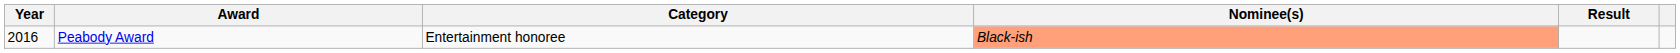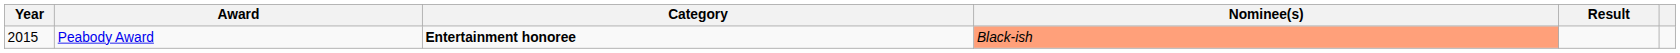 <table class="wikitable sortable" style="width:98%">
 <tr>
 <th scope="col" style="width:3%;">Year</th>
 <th scope="col" style="width:22%;">Award</th>
 <th scope="col" style="width:33%;">Category</th>
 <th>Nominee(s)</th>
 <th scope="col" style="width:6%;">Result</th>
 <th scope="col" class="unsortable" style="width:1%;"></th>
 </tr>
 <tr>
-<td>2016</td>
+<td>2015</td>
 <td><a href='#'>Peabody Award</a></td>
-<td>Entertainment honoree</td>
+<td><strong>Entertainment honoree</strong></td>
 <td style="background: lightsalmon;"><em>Black-ish</em></td>
 <td></td>
 <td></td>
 </tr>
 </table>
